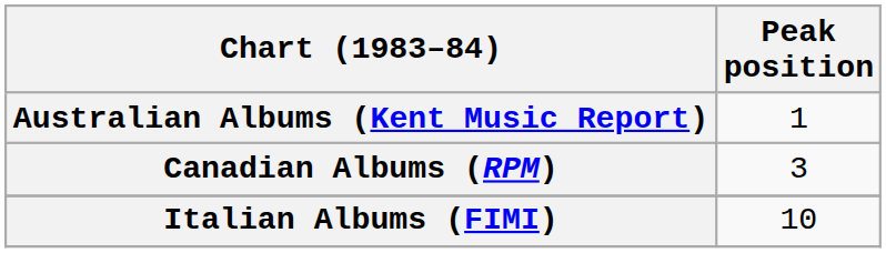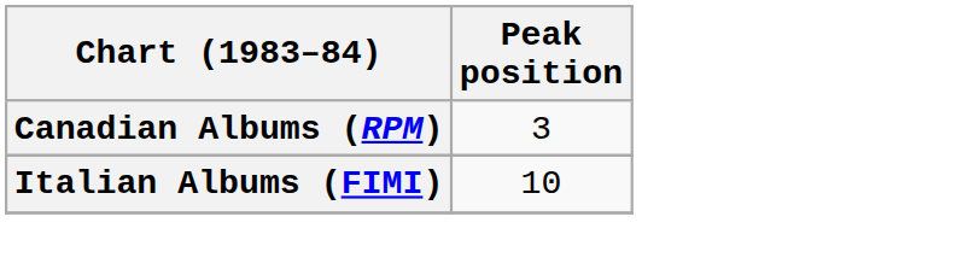 <table class="wikitable sortable plainrowheaders" style="text-align:center;">
 <tr>
 <th scope="col">Chart (1983–84)</th>
 <th scope="col">Peak<br>position</th>
-</tr>
-<tr>
-<th scope="row">Australian Albums (<a href='#'>Kent Music Report</a>)</th>
-<td>1</td>
 </tr>
 <tr>
 <th scope="row">Canadian Albums (<em><a href='#'>RPM</a></em>)</th>
 <td>3</td>
 </tr>
 <tr>
 </tr>
 <tr>
 </tr>
 <tr>
 <th scope="row">Italian Albums (<a href='#'>FIMI</a>)</th>
 <td>10</td>
 </tr>
 <tr>
 </tr>
 <tr>
 </tr>
 <tr>
 </tr>
 <tr>
 </tr>
 <tr>
 </tr>
 </table>
